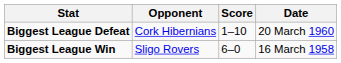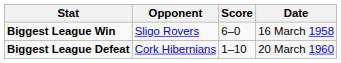 <table class="wikitable">
 <tr>
 <th>Stat</th>
 <th>Opponent</th>
 <th>Score</th>
 <th>Date</th>
 </tr>
 <tr>
+<td><strong>Biggest League Win</strong></td>
+<td><a href='#'>Sligo Rovers</a></td>
+<td>6–0</td>
+<td>16 March <a href='#'>1958</a></td>
+</tr>
+<tr>
 <td><strong>Biggest League Defeat</strong></td>
 <td><a href='#'>Cork Hibernians</a></td>
 <td>1–10</td>
 <td>20 March <a href='#'>1960</a></td>
 </tr>
-<tr>
-<td><strong>Biggest League Win</strong></td>
-<td><a href='#'>Sligo Rovers</a></td>
-<td>6–0</td>
-<td>16 March <a href='#'>1958</a></td>
-</tr>
 </table>
